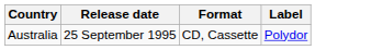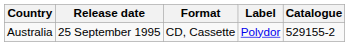 <table class="wikitable">
 <tr>
 <th>Country</th>
 <th>Release date</th>
 <th>Format</th>
 <th>Label</th>
+<th>Catalogue</th>
 </tr>
 <tr>
 <td>Australia</td>
 <td>25 September 1995</td>
 <td>CD, Cassette</td>
 <td><a href='#'>Polydor</a></td>
+<td>529155-2</td>
 </tr>
 </table>
